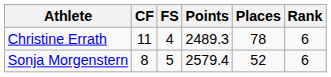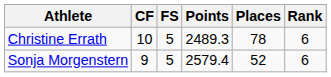 <table class="wikitable" border="1" style="font-size:90%">
 <tr>
 <th>Athlete</th>
 <th>CF</th>
 <th>FS</th>
 <th>Points</th>
 <th>Places</th>
 <th>Rank</th>
 </tr>
 <tr align=center>
 <td align=left><a href='#'>Christine Errath</a></td>
-<td>11</td>
-<td>4</td>
+<td>10</td>
+<td>5</td>
 <td>2489.3</td>
 <td>78</td>
 <td>6</td>
 </tr>
 <tr align=center>
 <td align=left><a href='#'>Sonja Morgenstern</a></td>
-<td>8</td>
+<td>9</td>
 <td>5</td>
 <td>2579.4</td>
 <td>52</td>
 <td>6</td>
 </tr>
 </table>
